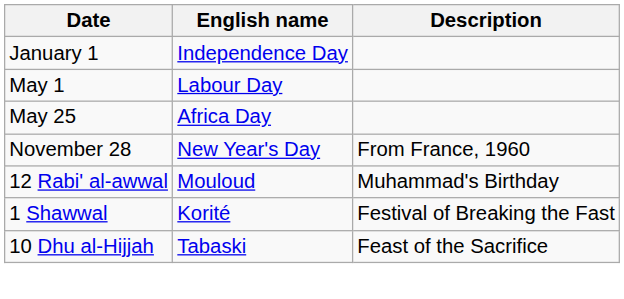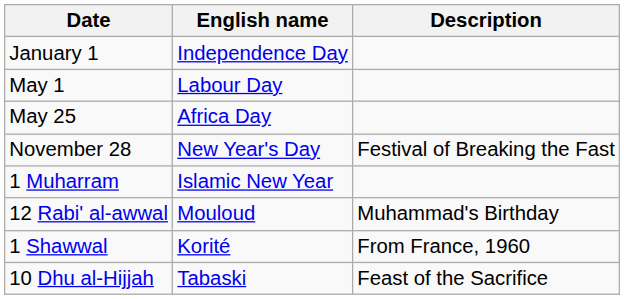 <table class="wikitable">
 <tr>
 <th>Date</th>
 <th>English name</th>
 <th>Description</th>
 </tr>
 <tr>
 <td>January 1</td>
 <td><a href='#'>Independence Day</a></td>
 <td><br></td>
 </tr>
 <tr>
 <td>May 1</td>
 <td><a href='#'>Labour Day</a></td>
 <td><br></td>
 </tr>
 <tr>
 <td>May 25</td>
 <td><a href='#'>Africa Day</a></td>
 <td><br></td>
 </tr>
 <tr>
 <td>November 28</td>
 <td><a href='#'>New Year's Day</a></td>
-<td>From France, 1960</td>
+<td>Festival of Breaking the Fast</td>
+</tr>
+<tr>
+<td>1 <a href='#'>Muharram</a></td>
+<td><a href='#'>Islamic New Year</a></td>
+<td><br></td>
 </tr>
 <tr>
 <td>12 <a href='#'>Rabi' al-awwal</a></td>
 <td><a href='#'>Mouloud</a></td>
 <td>Muhammad's Birthday</td>
 </tr>
 <tr>
 <td>1 <a href='#'>Shawwal</a></td>
 <td><a href='#'>Korité</a></td>
-<td>Festival of Breaking the Fast</td>
+<td>From France, 1960</td>
 </tr>
 <tr>
 <td>10 <a href='#'>Dhu al-Hijjah</a></td>
 <td><a href='#'>Tabaski</a></td>
 <td>Feast of the Sacrifice</td>
 </tr>
 </table>
